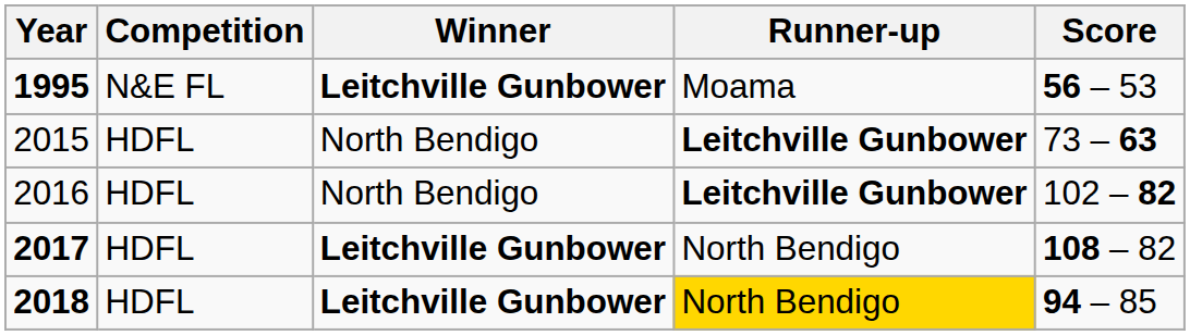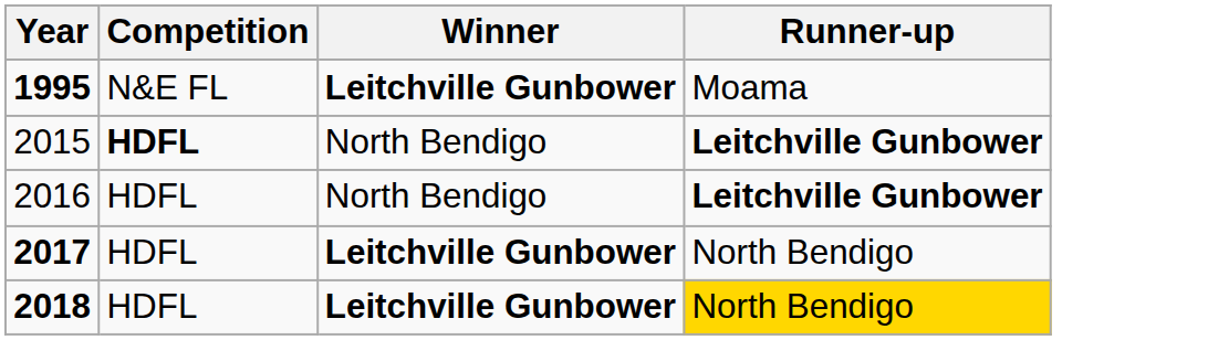 <table class="wikitable">
 <tr>
 <th>Year</th>
 <th>Competition</th>
 <th>Winner</th>
 <th>Runner-up</th>
-<th>Score</th>
 </tr>
 <tr>
 <td><strong>1995</strong></td>
 <td>N&E FL</td>
 <td><strong>Leitchville Gunbower</strong></td>
 <td>Moama</td>
-<td><strong>56</strong> – 53</td>
 </tr>
 <tr>
 <td>2015</td>
-<td>HDFL</td>
+<td><strong>HDFL</strong></td>
 <td>North Bendigo</td>
 <td><strong>Leitchville Gunbower</strong></td>
-<td>73 – <strong>63</strong></td>
 </tr>
 <tr>
 <td>2016</td>
 <td>HDFL</td>
 <td>North Bendigo</td>
 <td><strong>Leitchville Gunbower</strong></td>
-<td>102 – <strong>82</strong></td>
 </tr>
 <tr>
 <td><strong>2017</strong></td>
 <td>HDFL</td>
 <td><strong>Leitchville Gunbower</strong></td>
 <td>North Bendigo</td>
-<td><strong>108</strong> – 82</td>
 </tr>
 <tr>
 <td><strong>2018</strong></td>
 <td>HDFL</td>
 <td><strong>Leitchville Gunbower</strong></td>
 <td style="background: gold;">North Bendigo</td>
-<td><strong>94</strong> – 85</td>
 </tr>
 </table>
